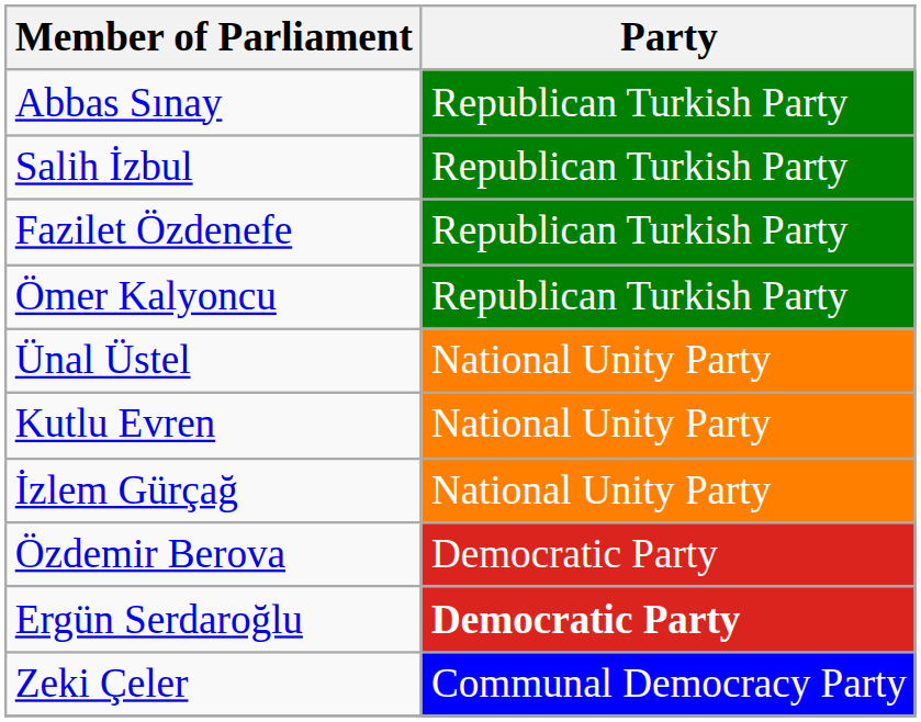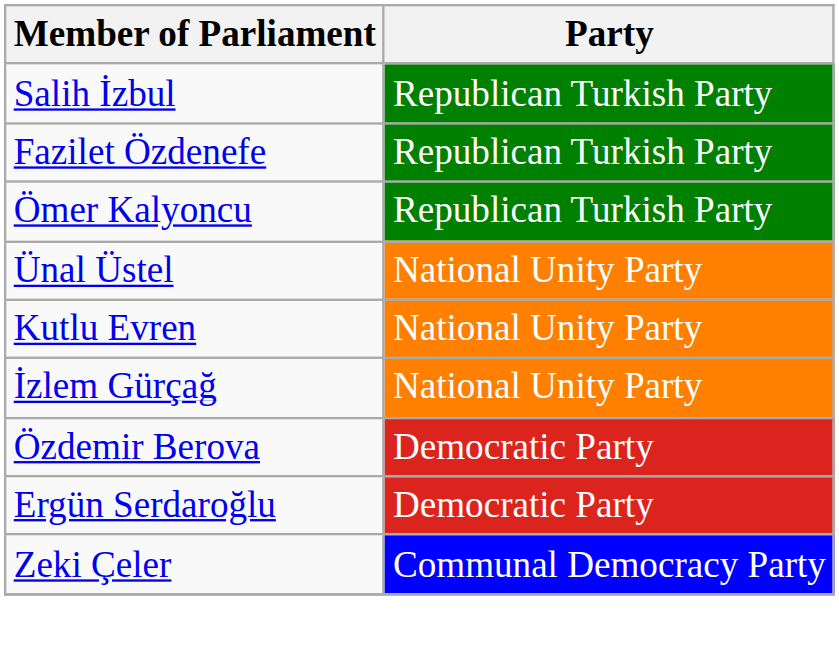 <table class="wikitable">
 <tr>
 <th>Member of Parliament</th>
 <th>Party</th>
-</tr>
-<tr>
-<td><a href='#'>Abbas Sınay</a></td>
-<td style="background:#008000; color:white">Republican Turkish Party</td>
 </tr>
 <tr>
 <td><a href='#'>Salih İzbul</a></td>
 <td style="background:#008000; color:white">Republican Turkish Party</td>
 </tr>
 <tr>
 <td><a href='#'>Fazilet Özdenefe</a></td>
 <td style="background:#008000; color:white">Republican Turkish Party</td>
 </tr>
 <tr>
 <td><a href='#'>Ömer Kalyoncu</a></td>
 <td style="background:#008000; color:white">Republican Turkish Party</td>
 </tr>
 <tr>
 <td><a href='#'>Ünal Üstel</a></td>
 <td style="background:#FF7F00; color:white">National Unity Party</td>
 </tr>
 <tr>
 <td><a href='#'>Kutlu Evren</a></td>
 <td style="background:#FF7F00; color:white">National Unity Party</td>
 </tr>
 <tr>
 <td><a href='#'>İzlem Gürçağ</a></td>
 <td style="background:#FF7F00; color:white">National Unity Party</td>
 </tr>
 <tr>
 <td><a href='#'>Özdemir Berova</a></td>
 <td style="background:#DC241f; color:white">Democratic Party</td>
 </tr>
 <tr>
 <td><a href='#'>Ergün Serdaroğlu</a></td>
-<td style="background:#DC241f; color:white"><strong>Democratic Party</strong></td>
+<td style="background:#DC241f; color:white">Democratic Party</td>
 </tr>
 <tr>
 <td><a href='#'>Zeki Çeler</a></td>
 <td style="background:#0000FF; color:white">Communal Democracy Party</td>
 </tr>
 <tr>
 </tr>
 </table>
